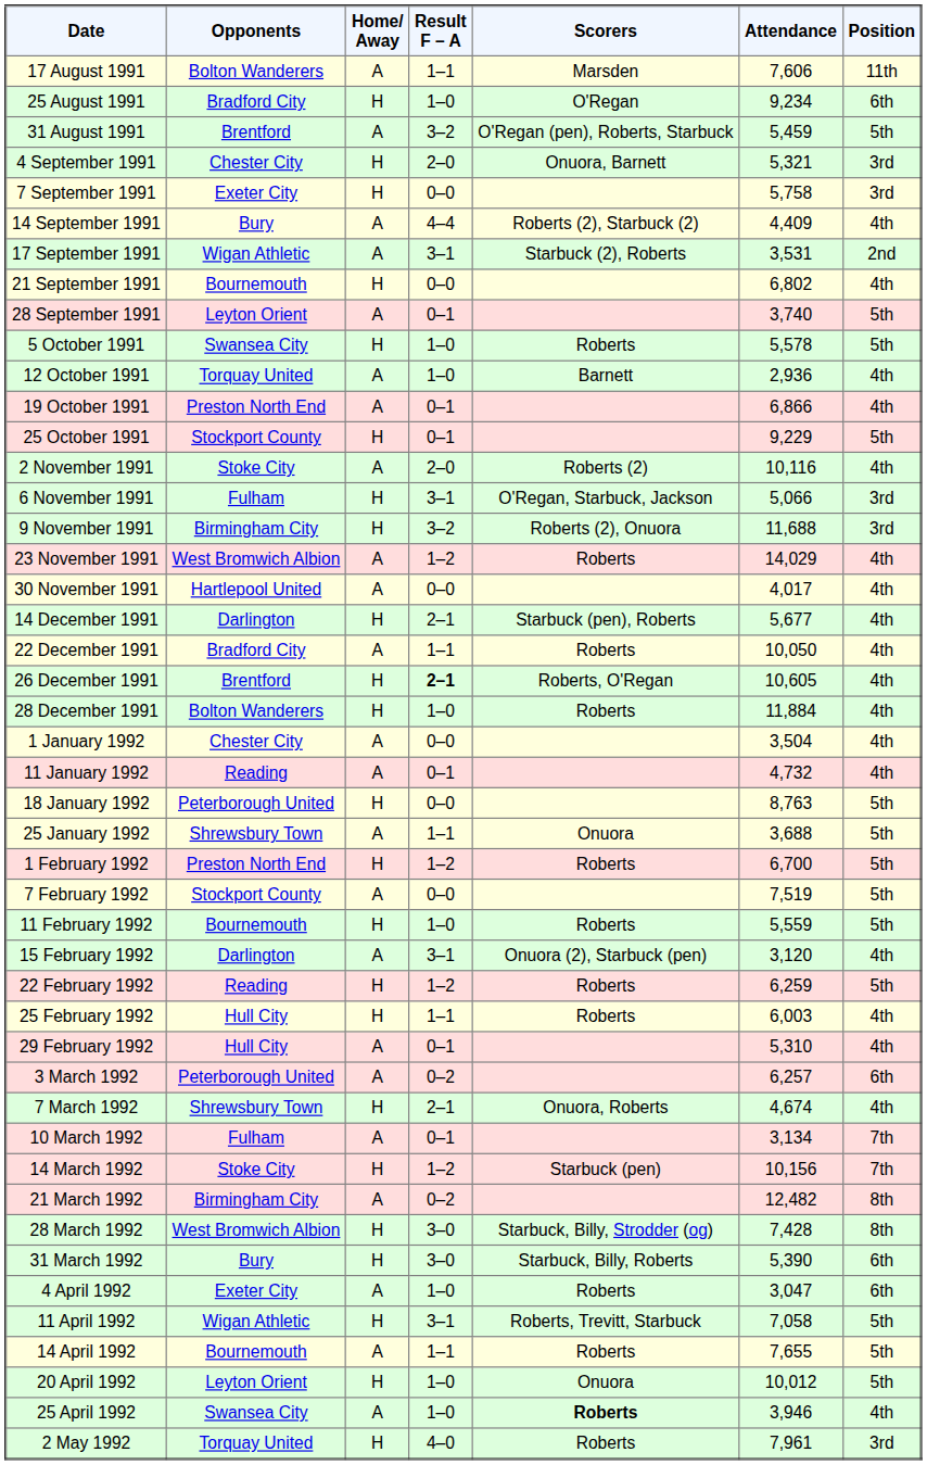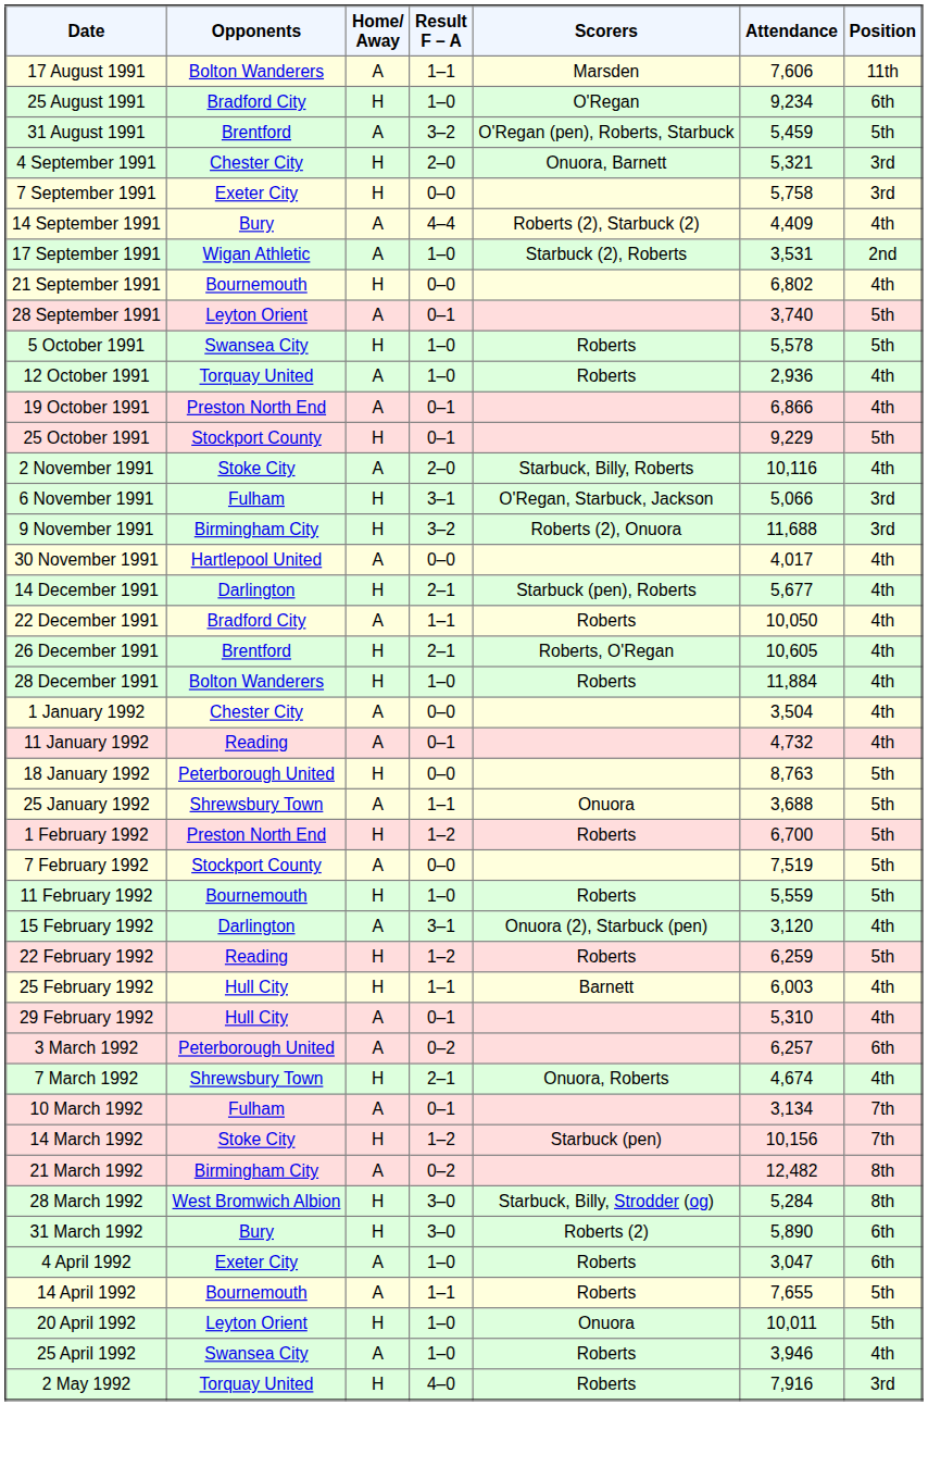 <table border="2" cellpadding="4" style="border-collapse:collapse; text-align:center; font-size:smaller;">
 <tr style="background:#f0f6ff;">
 <th><strong>Date</strong></th>
 <th><strong>Opponents</strong></th>
 <th><strong>Home/<br>Away</strong></th>
 <th><strong>Result<br>F – A</strong></th>
 <th><strong>Scorers</strong></th>
 <th><strong>Attendance</strong></th>
 <th><strong>Position</strong></th>
 </tr>
 <tr bgcolor="#ffffdd">
 <td>17 August 1991</td>
 <td><a href='#'>Bolton Wanderers</a></td>
 <td>A</td>
 <td>1–1</td>
 <td>Marsden</td>
 <td>7,606</td>
 <td>11th</td>
 </tr>
 <tr bgcolor="#ddffdd">
 <td>25 August 1991</td>
 <td><a href='#'>Bradford City</a></td>
 <td>H</td>
 <td>1–0</td>
 <td>O'Regan</td>
 <td>9,234</td>
 <td>6th</td>
 </tr>
 <tr bgcolor="#ddffdd">
 <td>31 August 1991</td>
 <td><a href='#'>Brentford</a></td>
 <td>A</td>
 <td>3–2</td>
 <td>O'Regan (pen), Roberts, Starbuck</td>
 <td>5,459</td>
 <td>5th</td>
 </tr>
 <tr bgcolor="#ddffdd">
 <td>4 September 1991</td>
 <td><a href='#'>Chester City</a></td>
 <td>H</td>
 <td>2–0</td>
 <td>Onuora, Barnett</td>
 <td>5,321</td>
 <td>3rd</td>
 </tr>
 <tr bgcolor="#ffffdd">
 <td>7 September 1991</td>
 <td><a href='#'>Exeter City</a></td>
 <td>H</td>
 <td>0–0</td>
 <td></td>
 <td>5,758</td>
 <td>3rd</td>
 </tr>
 <tr bgcolor="#ffffdd">
 <td>14 September 1991</td>
 <td><a href='#'>Bury</a></td>
 <td>A</td>
 <td>4–4</td>
 <td>Roberts (2), Starbuck (2)</td>
 <td>4,409</td>
 <td>4th</td>
 </tr>
 <tr bgcolor="#ddffdd">
 <td>17 September 1991</td>
 <td><a href='#'>Wigan Athletic</a></td>
 <td>A</td>
-<td>3–1</td>
+<td>1–0</td>
 <td>Starbuck (2), Roberts</td>
 <td>3,531</td>
 <td>2nd</td>
 </tr>
 <tr bgcolor="#ffffdd">
 <td>21 September 1991</td>
 <td><a href='#'>Bournemouth</a></td>
 <td>H</td>
 <td>0–0</td>
 <td></td>
 <td>6,802</td>
 <td>4th</td>
 </tr>
 <tr bgcolor="#ffdddd">
 <td>28 September 1991</td>
 <td><a href='#'>Leyton Orient</a></td>
 <td>A</td>
 <td>0–1</td>
 <td></td>
 <td>3,740</td>
 <td>5th</td>
 </tr>
 <tr bgcolor="#ddffdd">
 <td>5 October 1991</td>
 <td><a href='#'>Swansea City</a></td>
 <td>H</td>
 <td>1–0</td>
 <td>Roberts</td>
 <td>5,578</td>
 <td>5th</td>
 </tr>
 <tr bgcolor="#ddffdd">
 <td>12 October 1991</td>
 <td><a href='#'>Torquay United</a></td>
 <td>A</td>
 <td>1–0</td>
-<td>Barnett</td>
+<td>Roberts</td>
 <td>2,936</td>
 <td>4th</td>
 </tr>
 <tr bgcolor="#ffdddd">
 <td>19 October 1991</td>
 <td><a href='#'>Preston North End</a></td>
 <td>A</td>
 <td>0–1</td>
 <td></td>
 <td>6,866</td>
 <td>4th</td>
 </tr>
 <tr bgcolor="#ffdddd">
 <td>25 October 1991</td>
 <td><a href='#'>Stockport County</a></td>
 <td>H</td>
 <td>0–1</td>
 <td></td>
 <td>9,229</td>
 <td>5th</td>
 </tr>
 <tr bgcolor="#ddffdd">
 <td>2 November 1991</td>
 <td><a href='#'>Stoke City</a></td>
 <td>A</td>
 <td>2–0</td>
-<td>Roberts (2)</td>
+<td>Starbuck, Billy, Roberts</td>
 <td>10,116</td>
 <td>4th</td>
 </tr>
 <tr bgcolor="#ddffdd">
 <td>6 November 1991</td>
 <td><a href='#'>Fulham</a></td>
 <td>H</td>
 <td>3–1</td>
 <td>O'Regan, Starbuck, Jackson</td>
 <td>5,066</td>
 <td>3rd</td>
 </tr>
 <tr bgcolor="#ddffdd">
 <td>9 November 1991</td>
 <td><a href='#'>Birmingham City</a></td>
 <td>H</td>
 <td>3–2</td>
 <td>Roberts (2), Onuora</td>
 <td>11,688</td>
 <td>3rd</td>
-</tr>
-<tr bgcolor="#ffdddd">
-<td>23 November 1991</td>
-<td><a href='#'>West Bromwich Albion</a></td>
-<td>A</td>
-<td>1–2</td>
-<td>Roberts</td>
-<td>14,029</td>
-<td>4th</td>
 </tr>
 <tr bgcolor="#ffffdd">
 <td>30 November 1991</td>
 <td><a href='#'>Hartlepool United</a></td>
 <td>A</td>
 <td>0–0</td>
 <td></td>
 <td>4,017</td>
 <td>4th</td>
 </tr>
 <tr bgcolor="#ddffdd">
 <td>14 December 1991</td>
 <td><a href='#'>Darlington</a></td>
 <td>H</td>
 <td>2–1</td>
 <td>Starbuck (pen), Roberts</td>
 <td>5,677</td>
 <td>4th</td>
 </tr>
 <tr bgcolor="#ffffdd">
 <td>22 December 1991</td>
 <td><a href='#'>Bradford City</a></td>
 <td>A</td>
 <td>1–1</td>
 <td>Roberts</td>
 <td>10,050</td>
 <td>4th</td>
 </tr>
 <tr bgcolor="#ddffdd">
 <td>26 December 1991</td>
 <td><a href='#'>Brentford</a></td>
 <td>H</td>
-<td><strong>2–1</strong></td>
+<td>2–1</td>
 <td>Roberts, O'Regan</td>
 <td>10,605</td>
 <td>4th</td>
 </tr>
 <tr bgcolor="#ddffdd">
 <td>28 December 1991</td>
 <td><a href='#'>Bolton Wanderers</a></td>
 <td>H</td>
 <td>1–0</td>
 <td>Roberts</td>
 <td>11,884</td>
 <td>4th</td>
 </tr>
 <tr bgcolor="#ffffdd">
 <td>1 January 1992</td>
 <td><a href='#'>Chester City</a></td>
 <td>A</td>
 <td>0–0</td>
 <td></td>
 <td>3,504</td>
 <td>4th</td>
 </tr>
 <tr bgcolor="#ffdddd">
 <td>11 January 1992</td>
 <td><a href='#'>Reading</a></td>
 <td>A</td>
 <td>0–1</td>
 <td></td>
 <td>4,732</td>
 <td>4th</td>
 </tr>
 <tr bgcolor="#ffffdd">
 <td>18 January 1992</td>
 <td><a href='#'>Peterborough United</a></td>
 <td>H</td>
 <td>0–0</td>
 <td></td>
 <td>8,763</td>
 <td>5th</td>
 </tr>
 <tr bgcolor="#ffffdd">
 <td>25 January 1992</td>
 <td><a href='#'>Shrewsbury Town</a></td>
 <td>A</td>
 <td>1–1</td>
 <td>Onuora</td>
 <td>3,688</td>
 <td>5th</td>
 </tr>
 <tr bgcolor="#ffdddd">
 <td>1 February 1992</td>
 <td><a href='#'>Preston North End</a></td>
 <td>H</td>
 <td>1–2</td>
 <td>Roberts</td>
 <td>6,700</td>
 <td>5th</td>
 </tr>
 <tr bgcolor="#ffffdd">
 <td>7 February 1992</td>
 <td><a href='#'>Stockport County</a></td>
 <td>A</td>
 <td>0–0</td>
 <td></td>
 <td>7,519</td>
 <td>5th</td>
 </tr>
 <tr bgcolor="#ddffdd">
 <td>11 February 1992</td>
 <td><a href='#'>Bournemouth</a></td>
 <td>H</td>
 <td>1–0</td>
 <td>Roberts</td>
 <td>5,559</td>
 <td>5th</td>
 </tr>
 <tr bgcolor="#ddffdd">
 <td>15 February 1992</td>
 <td><a href='#'>Darlington</a></td>
 <td>A</td>
 <td>3–1</td>
 <td>Onuora (2), Starbuck (pen)</td>
 <td>3,120</td>
 <td>4th</td>
 </tr>
 <tr bgcolor="#ffdddd">
 <td>22 February 1992</td>
 <td><a href='#'>Reading</a></td>
 <td>H</td>
 <td>1–2</td>
 <td>Roberts</td>
 <td>6,259</td>
 <td>5th</td>
 </tr>
 <tr bgcolor="#ffffdd">
 <td>25 February 1992</td>
 <td><a href='#'>Hull City</a></td>
 <td>H</td>
 <td>1–1</td>
-<td>Roberts</td>
+<td>Barnett</td>
 <td>6,003</td>
 <td>4th</td>
 </tr>
 <tr bgcolor="#ffdddd">
 <td>29 February 1992</td>
 <td><a href='#'>Hull City</a></td>
 <td>A</td>
 <td>0–1</td>
 <td></td>
 <td>5,310</td>
 <td>4th</td>
 </tr>
 <tr bgcolor="#ffdddd">
 <td>3 March 1992</td>
 <td><a href='#'>Peterborough United</a></td>
 <td>A</td>
 <td>0–2</td>
 <td></td>
 <td>6,257</td>
 <td>6th</td>
 </tr>
 <tr bgcolor="#ddffdd">
 <td>7 March 1992</td>
 <td><a href='#'>Shrewsbury Town</a></td>
 <td>H</td>
 <td>2–1</td>
 <td>Onuora, Roberts</td>
 <td>4,674</td>
 <td>4th</td>
 </tr>
 <tr bgcolor="#ffdddd">
 <td>10 March 1992</td>
 <td><a href='#'>Fulham</a></td>
 <td>A</td>
 <td>0–1</td>
 <td></td>
 <td>3,134</td>
 <td>7th</td>
 </tr>
 <tr bgcolor="#ffdddd">
 <td>14 March 1992</td>
 <td><a href='#'>Stoke City</a></td>
 <td>H</td>
 <td>1–2</td>
 <td>Starbuck (pen)</td>
 <td>10,156</td>
 <td>7th</td>
 </tr>
 <tr bgcolor="#ffdddd">
 <td>21 March 1992</td>
 <td><a href='#'>Birmingham City</a></td>
 <td>A</td>
 <td>0–2</td>
 <td></td>
 <td>12,482</td>
 <td>8th</td>
 </tr>
 <tr bgcolor="#ddffdd">
 <td>28 March 1992</td>
 <td><a href='#'>West Bromwich Albion</a></td>
 <td>H</td>
 <td>3–0</td>
 <td>Starbuck, Billy, <a href='#'>Strodder</a> (<a href='#'>og</a>)</td>
-<td>7,428</td>
+<td>5,284</td>
 <td>8th</td>
 </tr>
 <tr bgcolor="#ddffdd">
 <td>31 March 1992</td>
 <td><a href='#'>Bury</a></td>
 <td>H</td>
 <td>3–0</td>
-<td>Starbuck, Billy, Roberts</td>
-<td>5,390</td>
+<td>Roberts (2)</td>
+<td>5,890</td>
 <td>6th</td>
 </tr>
 <tr bgcolor="#ddffdd">
 <td>4 April 1992</td>
 <td><a href='#'>Exeter City</a></td>
 <td>A</td>
 <td>1–0</td>
 <td>Roberts</td>
 <td>3,047</td>
 <td>6th</td>
-</tr>
-<tr bgcolor="#ddffdd">
-<td>11 April 1992</td>
-<td><a href='#'>Wigan Athletic</a></td>
-<td>H</td>
-<td>3–1</td>
-<td>Roberts, Trevitt, Starbuck</td>
-<td>7,058</td>
-<td>5th</td>
 </tr>
 <tr bgcolor="#ffffdd">
 <td>14 April 1992</td>
 <td><a href='#'>Bournemouth</a></td>
 <td>A</td>
 <td>1–1</td>
 <td>Roberts</td>
 <td>7,655</td>
 <td>5th</td>
 </tr>
 <tr bgcolor="#ddffdd">
 <td>20 April 1992</td>
 <td><a href='#'>Leyton Orient</a></td>
 <td>H</td>
 <td>1–0</td>
 <td>Onuora</td>
-<td>10,012</td>
+<td>10,011</td>
 <td>5th</td>
 </tr>
 <tr bgcolor="#ddffdd">
 <td>25 April 1992</td>
 <td><a href='#'>Swansea City</a></td>
 <td>A</td>
 <td>1–0</td>
-<td><strong>Roberts</strong></td>
+<td>Roberts</td>
 <td>3,946</td>
 <td>4th</td>
 </tr>
 <tr bgcolor="#ddffdd">
 <td>2 May 1992</td>
 <td><a href='#'>Torquay United</a></td>
 <td>H</td>
 <td>4–0</td>
 <td>Roberts</td>
-<td>7,961</td>
+<td>7,916</td>
 <td>3rd</td>
 </tr>
 </table>
